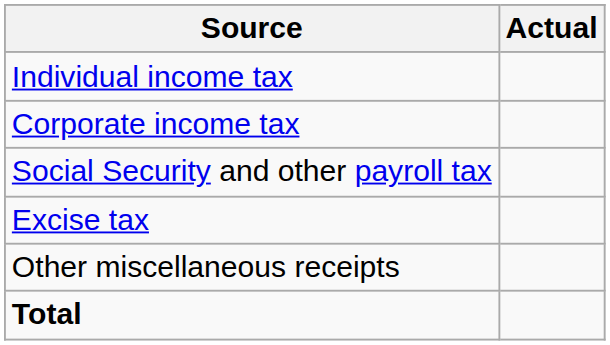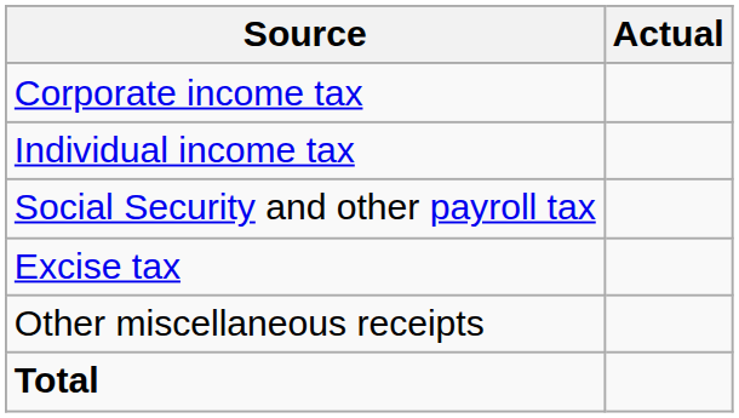 <table class="wikitable sortable">
 <tr>
 <th>Source</th>
 <th>Actual<br></th>
 </tr>
 <tr>
-<td><a href='#'>Individual income tax</a></td>
+<td><a href='#'>Corporate income tax</a></td>
 <td style="text-align:right"></td>
 </tr>
 <tr>
-<td><a href='#'>Corporate income tax</a></td>
+<td><a href='#'>Individual income tax</a></td>
 <td style="text-align:right"></td>
 </tr>
 <tr>
 <td><a href='#'>Social Security</a> and other <a href='#'>payroll tax</a></td>
 <td style="text-align:right"></td>
 </tr>
 <tr>
 <td><a href='#'>Excise tax</a></td>
 <td style="text-align:right"></td>
 </tr>
 <tr>
 <td>Other miscellaneous receipts</td>
 <td style="text-align:right"></td>
 </tr>
 <tr class="sortbottom">
 <td><strong>Total</strong></td>
 <td style="text-align:right"><strong></strong></td>
 </tr>
 </table>
